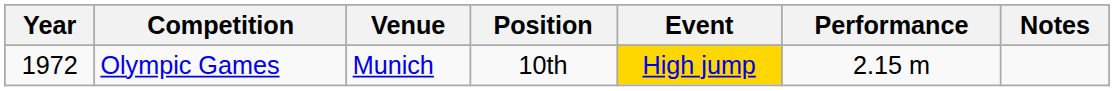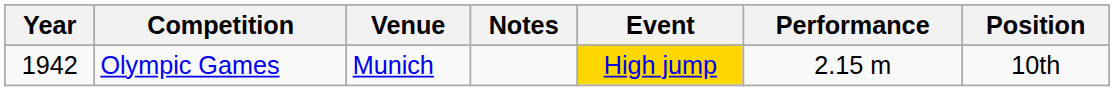 <table class="wikitable" width=50% style="font-size:90%; text-align:center;">
 <tr>
 <th>Year</th>
 <th>Competition</th>
 <th>Venue</th>
-<th>Position</th>
+<th>Notes</th>
 <th>Event</th>
 <th>Performance</th>
-<th>Notes</th>
+<th>Position</th>
 </tr>
 <tr>
-<td>1972</td>
+<td>1942</td>
 <td align=left><a href='#'>Olympic Games</a></td>
 <td align=left> <a href='#'>Munich</a></td>
-<td>10th</td>
+<td></td>
 <td style="background: gold;"><a href='#'>High jump</a></td>
 <td>2.15 m</td>
-<td></td>
+<td>10th</td>
 </tr>
 </table>
